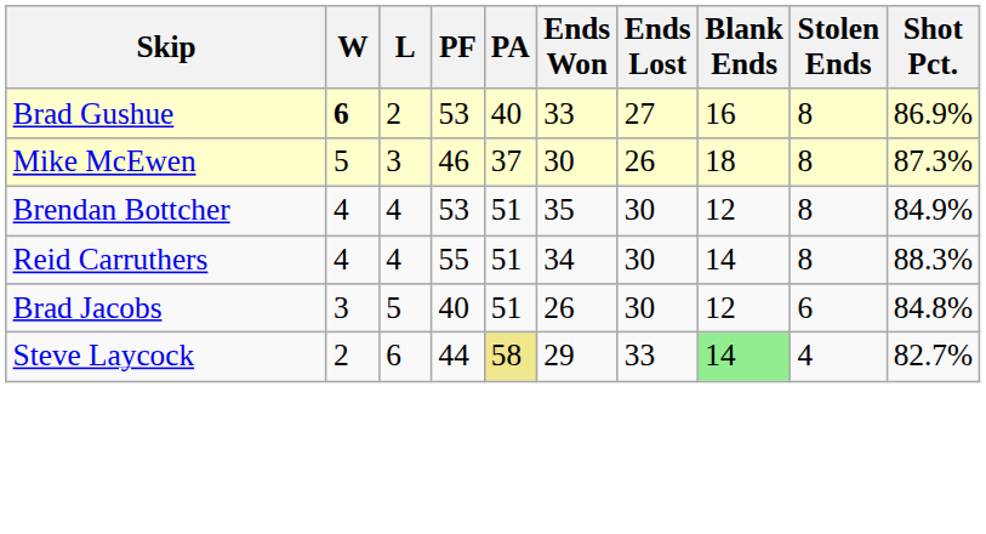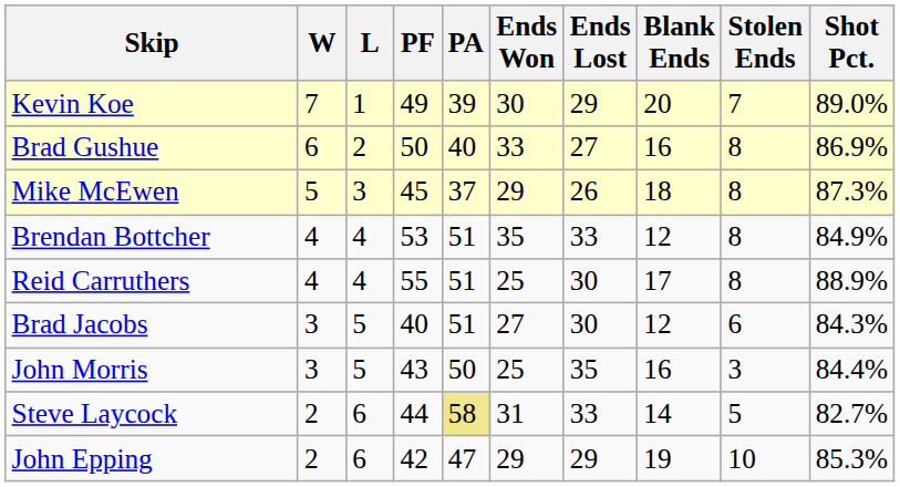 <table class=wikitable>
 <tr>
 <th width=160>Skip</th>
 <th width=20>W</th>
 <th width=20>L</th>
 <th width=20>PF</th>
 <th width=20>PA</th>
 <th width=20>Ends <br> Won</th>
 <th width=20>Ends <br> Lost</th>
 <th width=20>Blank <br> Ends</th>
 <th width=20>Stolen <br> Ends</th>
 <th width=20>Shot <br> Pct.</th>
 </tr>
 <tr bgcolor=#ffffcc>
+<td> <a href='#'>Kevin Koe</a></td>
+<td>7</td>
+<td>1</td>
+<td>49</td>
+<td>39</td>
+<td>30</td>
+<td>29</td>
+<td>20</td>
+<td>7</td>
+<td>89.0%</td>
+</tr>
+<tr bgcolor=#ffffcc>
 <td> <a href='#'>Brad Gushue</a></td>
-<td><strong>6</strong></td>
+<td>6</td>
 <td>2</td>
-<td>53</td>
+<td>50</td>
 <td>40</td>
 <td>33</td>
 <td>27</td>
 <td>16</td>
 <td>8</td>
 <td>86.9%</td>
 </tr>
 <tr bgcolor=#ffffcc>
 <td> <a href='#'>Mike McEwen</a></td>
 <td>5</td>
 <td>3</td>
-<td>46</td>
+<td>45</td>
 <td>37</td>
-<td>30</td>
+<td>29</td>
 <td>26</td>
 <td>18</td>
 <td>8</td>
 <td>87.3%</td>
 </tr>
 <tr>
 <td> <a href='#'>Brendan Bottcher</a></td>
 <td>4</td>
 <td>4</td>
 <td>53</td>
 <td>51</td>
 <td>35</td>
-<td>30</td>
+<td>33</td>
 <td>12</td>
 <td>8</td>
 <td>84.9%</td>
 </tr>
 <tr>
 <td> <a href='#'>Reid Carruthers</a></td>
 <td>4</td>
 <td>4</td>
 <td>55</td>
 <td>51</td>
-<td>34</td>
+<td>25</td>
 <td>30</td>
-<td>14</td>
+<td>17</td>
 <td>8</td>
-<td>88.3%</td>
+<td>88.9%</td>
 </tr>
 <tr>
 <td> <a href='#'>Brad Jacobs</a></td>
 <td>3</td>
 <td>5</td>
 <td>40</td>
 <td>51</td>
-<td>26</td>
+<td>27</td>
 <td>30</td>
 <td>12</td>
 <td>6</td>
-<td>84.8%</td>
+<td>84.3%</td>
+</tr>
+<tr>
+<td> <a href='#'>John Morris</a></td>
+<td>3</td>
+<td>5</td>
+<td>43</td>
+<td>50</td>
+<td>25</td>
+<td>35</td>
+<td>16</td>
+<td>3</td>
+<td>84.4%</td>
 </tr>
 <tr>
 <td> <a href='#'>Steve Laycock</a></td>
 <td>2</td>
 <td>6</td>
 <td>44</td>
 <td style="background: khaki;">58</td>
-<td>29</td>
+<td>31</td>
 <td>33</td>
-<td style="background: lightgreen;">14</td>
-<td>4</td>
+<td>14</td>
+<td>5</td>
 <td>82.7%</td>
 </tr>
+<tr>
+<td> <a href='#'>John Epping</a></td>
+<td>2</td>
+<td>6</td>
+<td>42</td>
+<td>47</td>
+<td>29</td>
+<td>29</td>
+<td>19</td>
+<td>10</td>
+<td>85.3%</td>
+</tr>
 </table>
